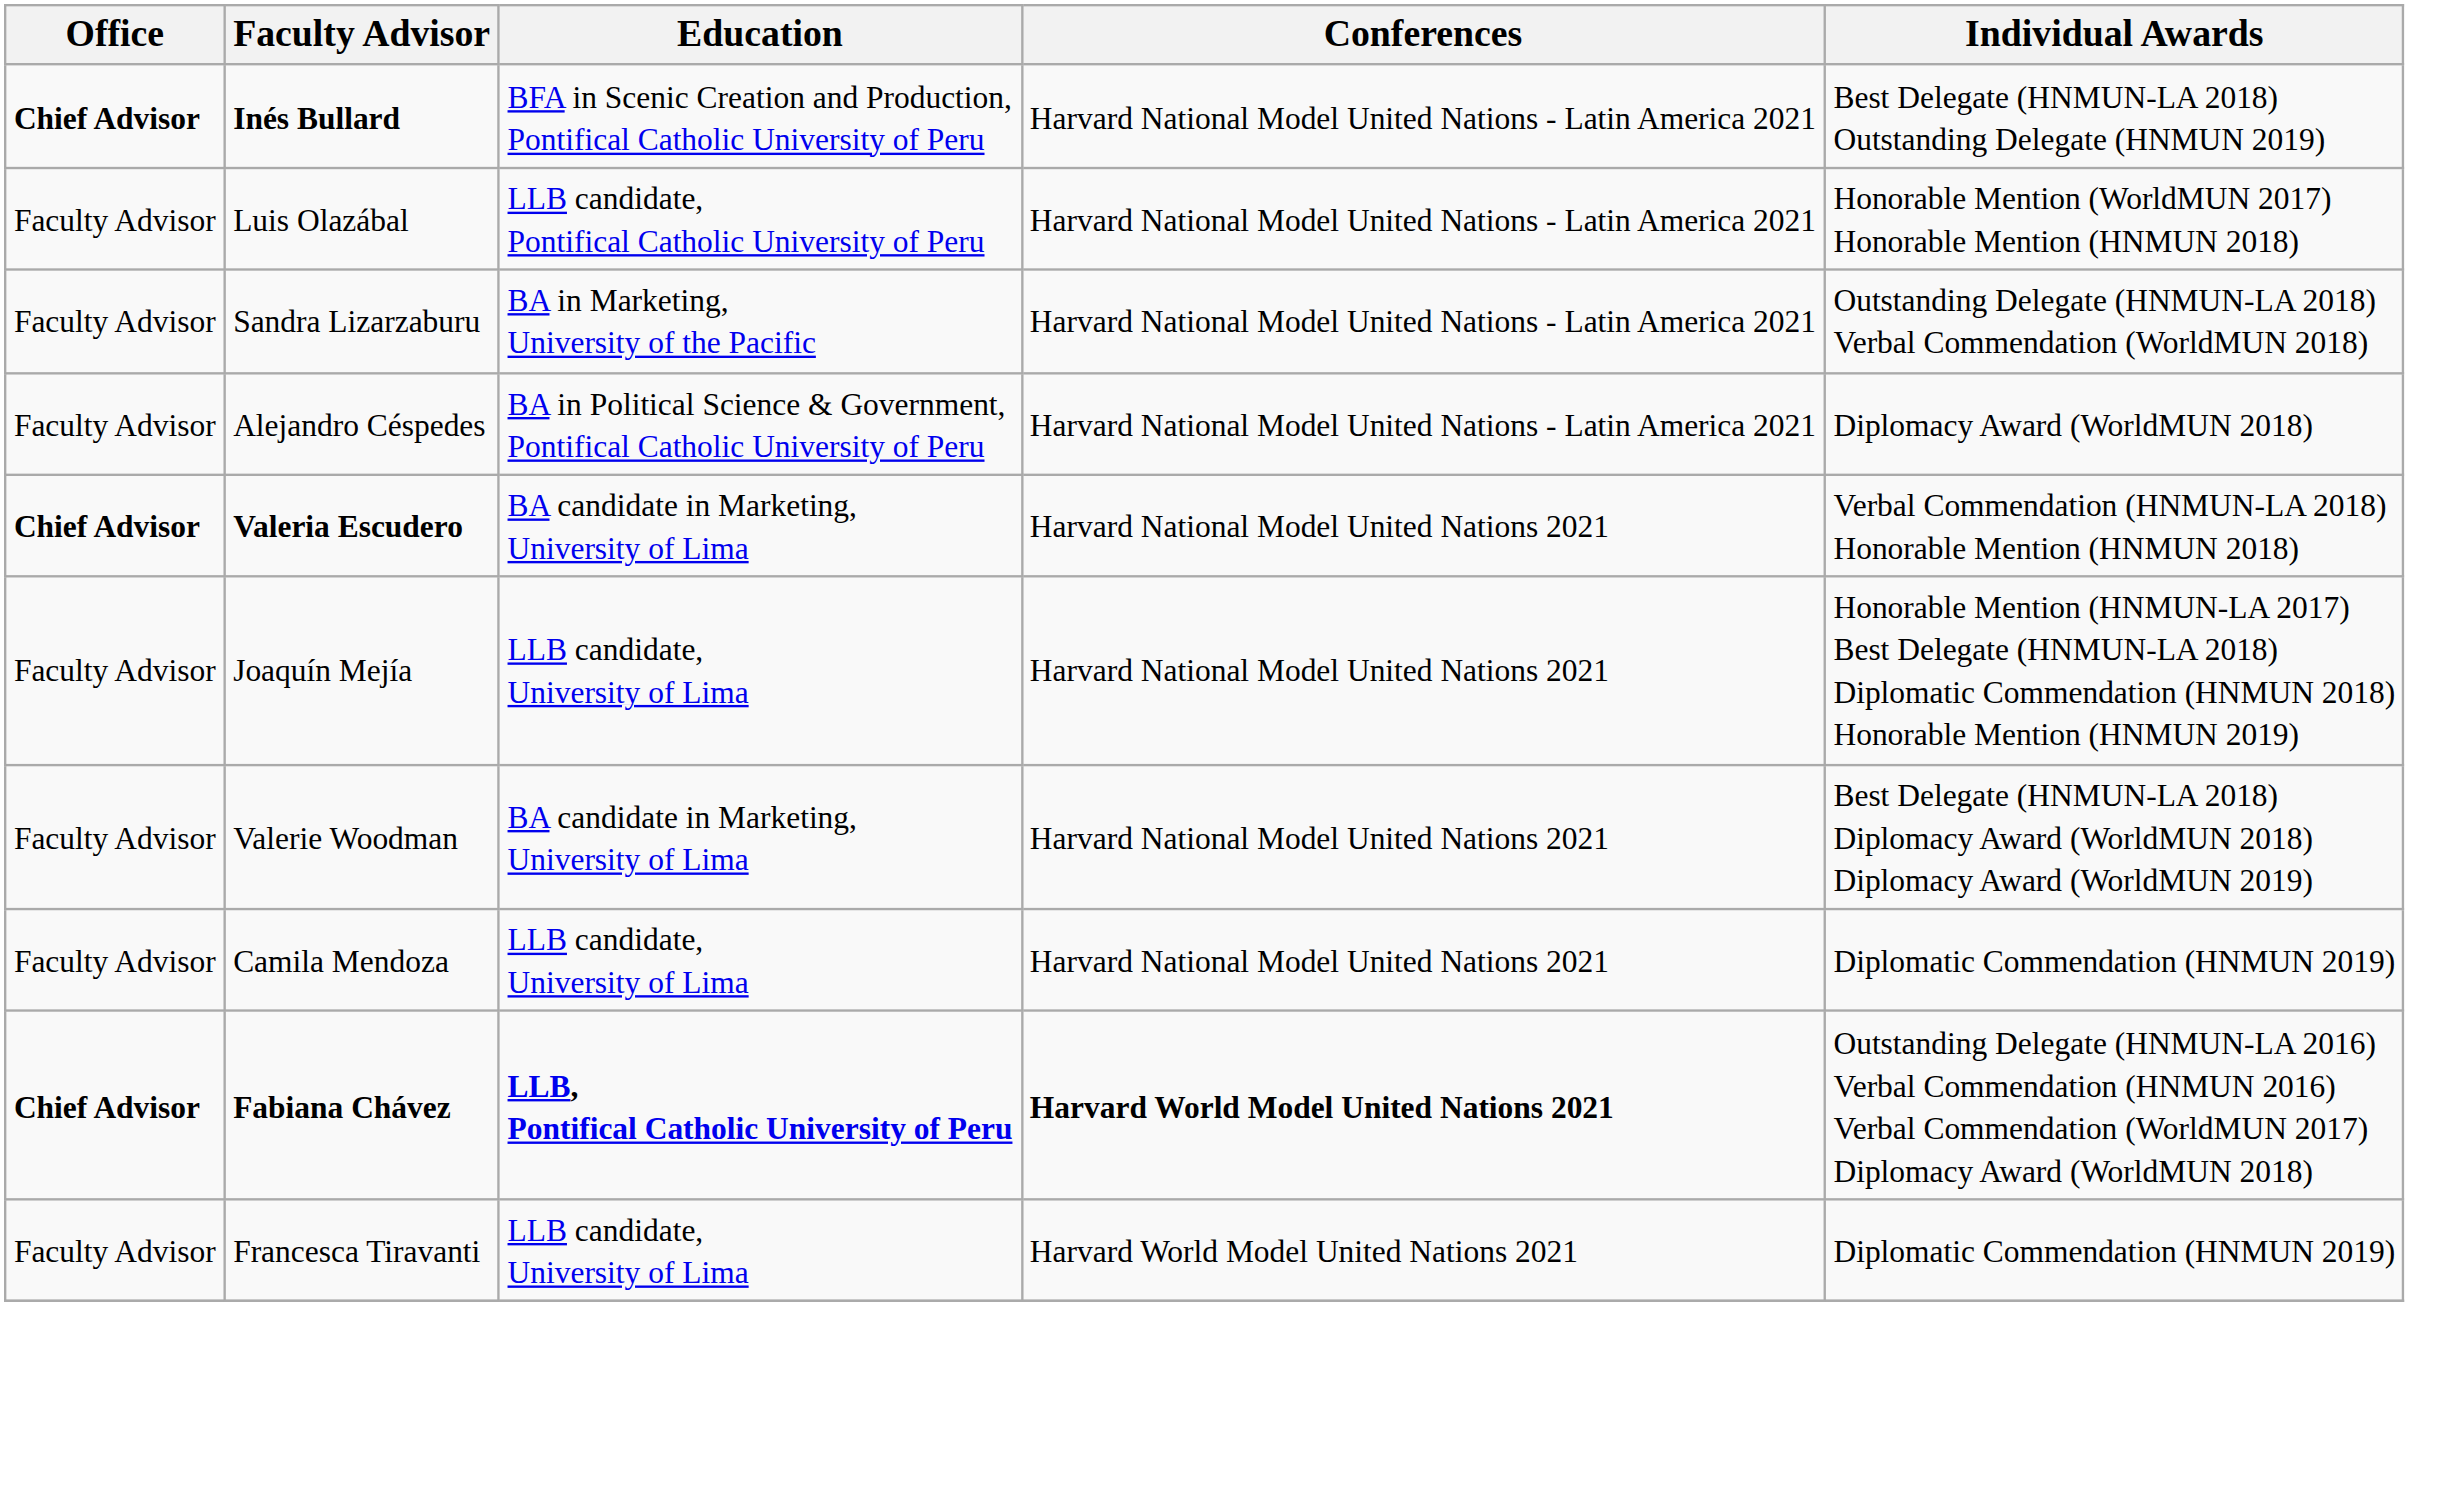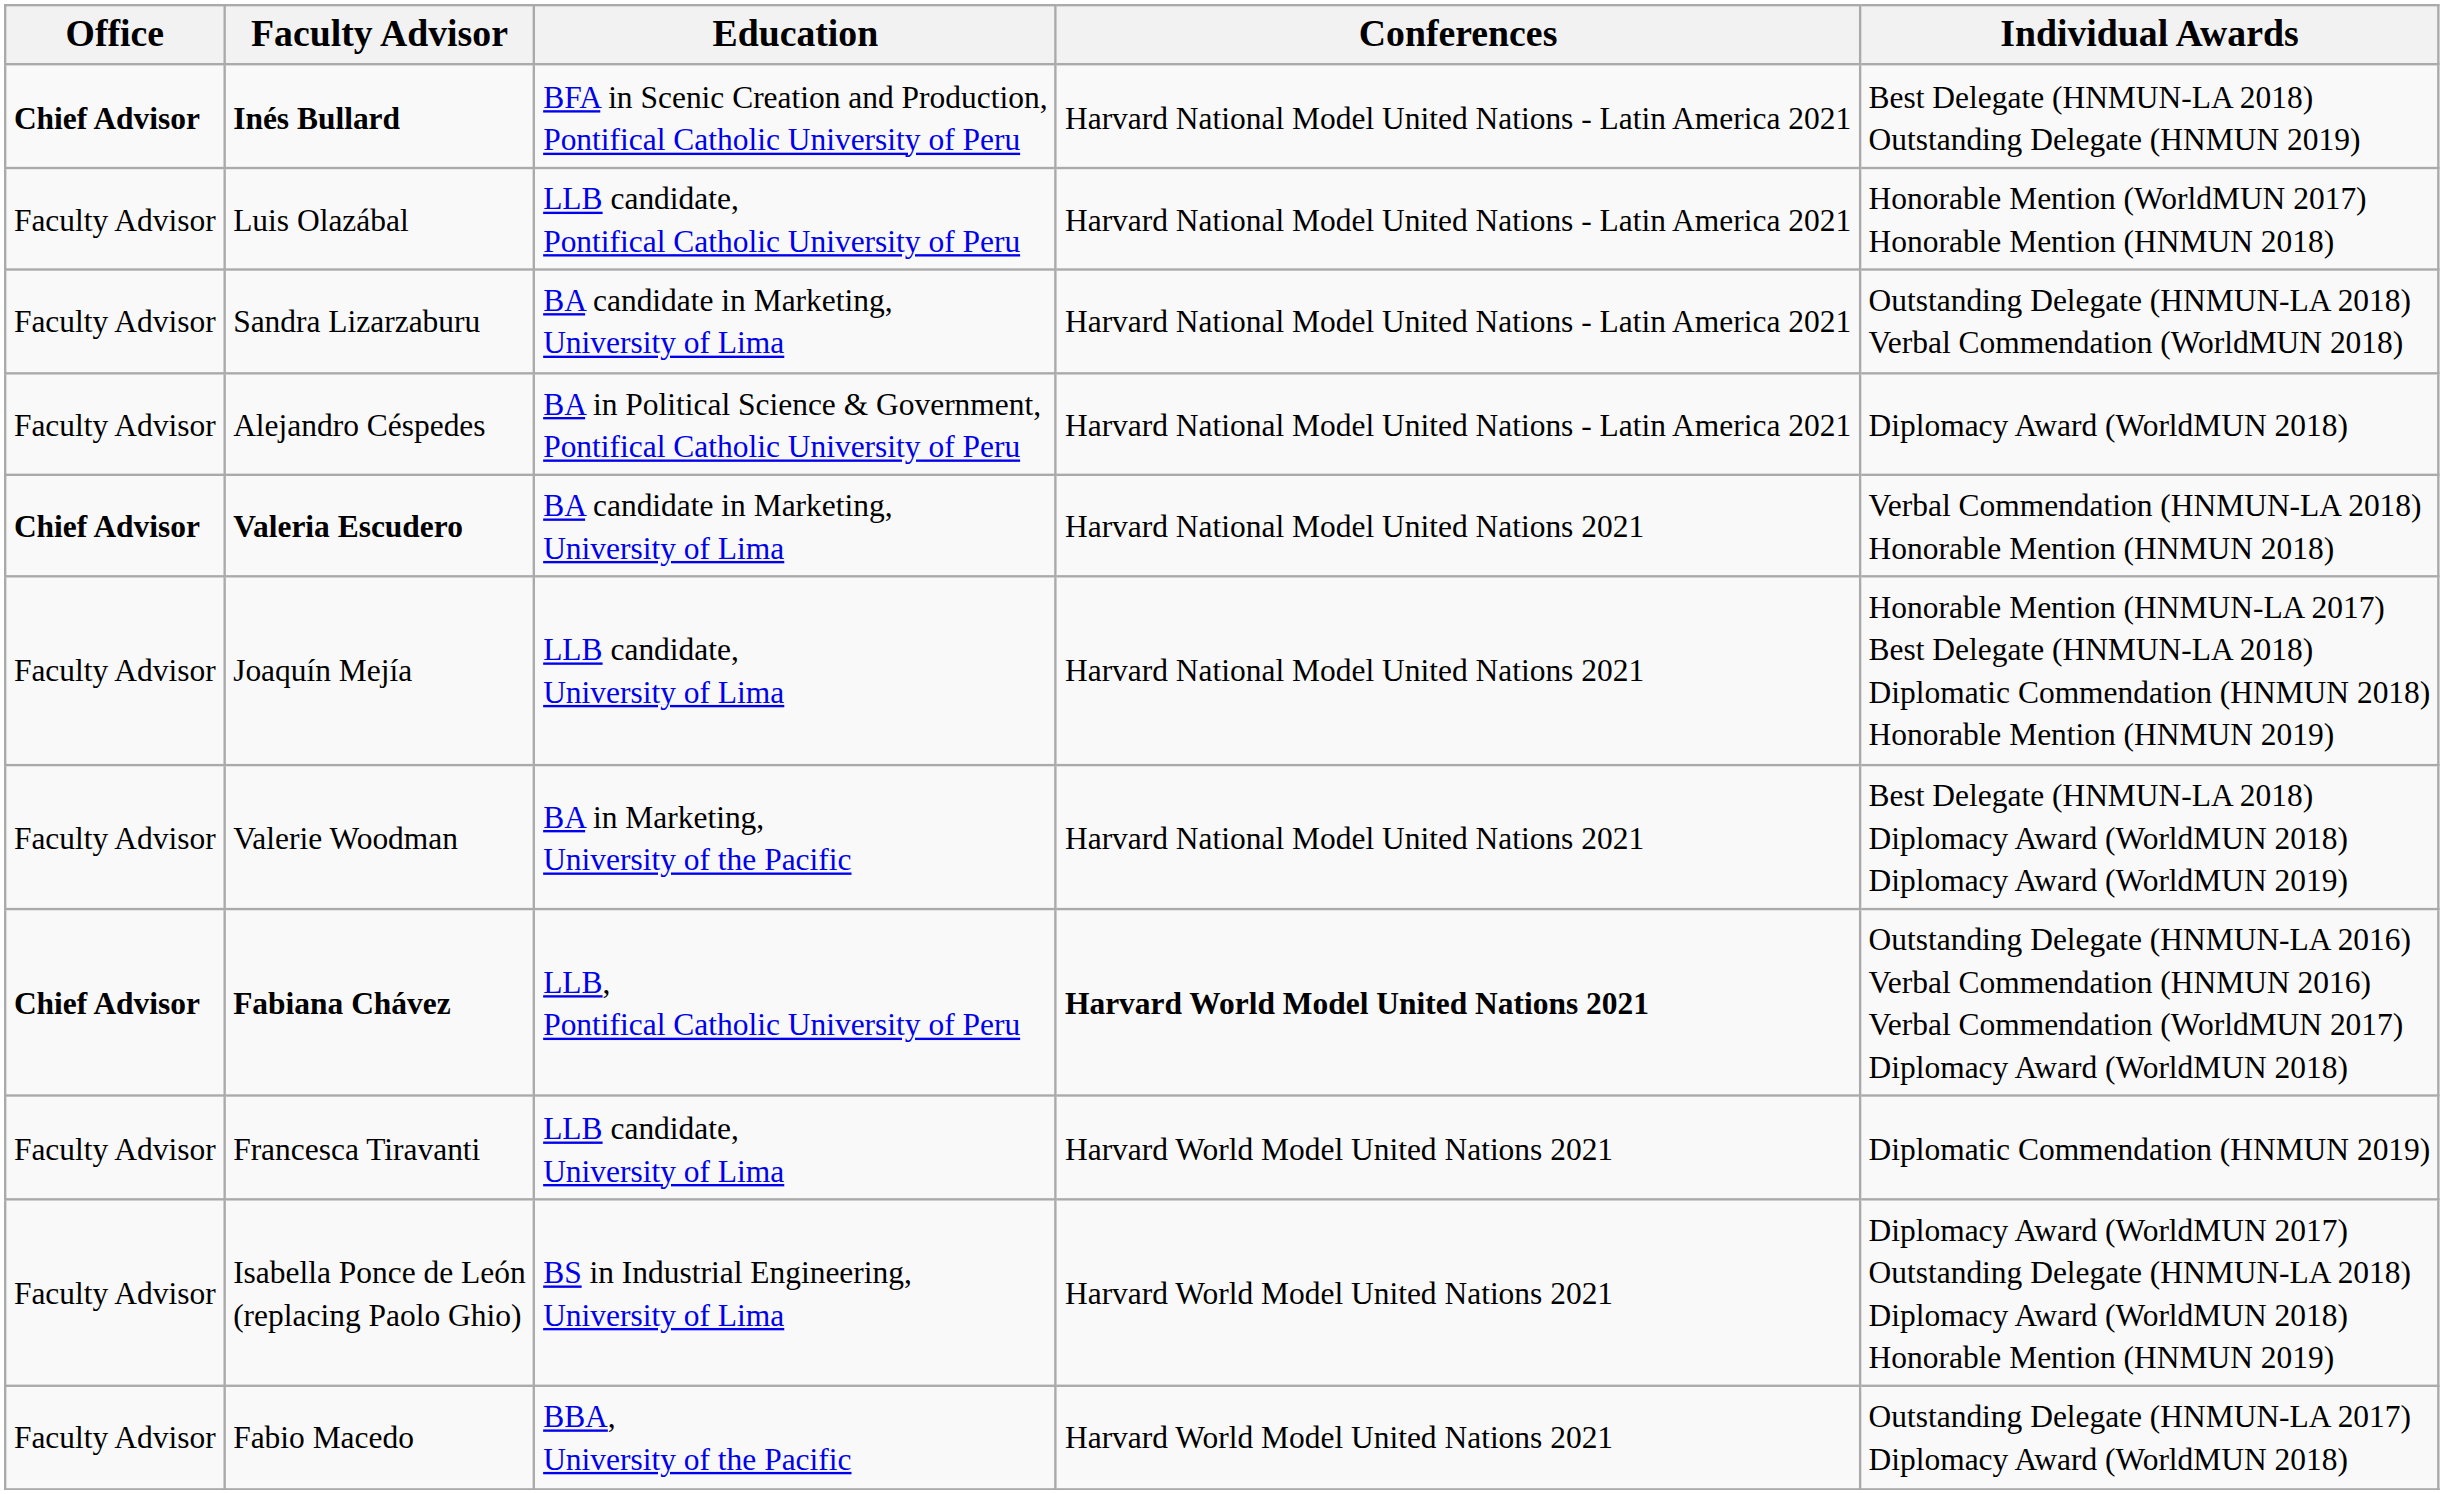 <table class="wikitable sortable" style="text-align:left">
 <tr>
 <th>Office</th>
 <th>Faculty Advisor</th>
 <th>Education</th>
 <th>Conferences</th>
 <th>Individual Awards</th>
 </tr>
 <tr>
 <td><small><strong>Chief Advisor</strong></small></td>
 <td><small><strong>Inés Bullard</strong></small></td>
 <td><small><a href='#'>BFA</a> in Scenic Creation and Production,<br> <a href='#'>Pontifical Catholic University of Peru</a></small></td>
 <td><small> Harvard National Model United Nations - Latin America 2021</small></td>
 <td><small>Best Delegate (HNMUN-LA 2018)<br>Outstanding Delegate (HNMUN 2019)</small></td>
 </tr>
 <tr>
 <td><small>Faculty Advisor</small></td>
 <td><small>Luis Olazábal</small></td>
 <td><small><a href='#'>LLB</a> candidate,<br> <a href='#'>Pontifical Catholic University of Peru</a></small></td>
 <td><small> Harvard National Model United Nations - Latin America 2021</small></td>
 <td><small>Honorable Mention (WorldMUN 2017)<br>Honorable Mention (HNMUN 2018)</small></td>
 </tr>
 <tr>
 <td><small>Faculty Advisor</small></td>
 <td><small>Sandra Lizarzaburu</small></td>
-<td><small><a href='#'>BA</a> in Marketing,<br>  <a href='#'>University of the Pacific</a></small></td>
+<td><small><a href='#'>BA</a> candidate in Marketing,<br>  <a href='#'>University of Lima</a></small></td>
 <td><small> Harvard National Model United Nations - Latin America 2021</small></td>
 <td><small>Outstanding Delegate (HNMUN-LA 2018)<br>Verbal Commendation (WorldMUN 2018)</small></td>
 </tr>
 <tr>
 <td><small>Faculty Advisor</small></td>
 <td><small>Alejandro Céspedes</small></td>
 <td><small><a href='#'>BA</a> in Political Science & Government,<br> <a href='#'>Pontifical Catholic University of Peru</a></small></td>
 <td><small> Harvard National Model United Nations - Latin America 2021</small></td>
 <td><small>Diplomacy Award (WorldMUN 2018)</small></td>
 </tr>
 <tr>
 <td><small><strong>Chief Advisor</strong></small></td>
 <td><small><strong>Valeria Escudero</strong></small></td>
 <td><small><a href='#'>BA</a> candidate in Marketing,<br>  <a href='#'>University of Lima</a></small></td>
 <td><small> Harvard National Model United Nations 2021</small></td>
 <td><small>Verbal Commendation (HNMUN-LA 2018)<br>Honorable Mention (HNMUN 2018)</small></td>
 </tr>
 <tr>
 <td><small>Faculty Advisor</small></td>
 <td><small>Joaquín Mejía</small></td>
 <td><small><a href='#'>LLB</a> candidate,<br>  <a href='#'>University of Lima</a></small></td>
 <td><small> Harvard National Model United Nations 2021</small></td>
 <td><small>Honorable Mention (HNMUN-LA 2017)<br>Best Delegate (HNMUN-LA 2018)<br>Diplomatic Commendation (HNMUN 2018)<br>Honorable Mention (HNMUN 2019)</small></td>
 </tr>
 <tr>
 <td><small>Faculty Advisor</small></td>
 <td><small>Valerie Woodman</small></td>
-<td><small><a href='#'>BA</a> candidate in Marketing,<br>  <a href='#'>University of Lima</a></small></td>
+<td><small><a href='#'>BA</a> in Marketing,<br>  <a href='#'>University of the Pacific</a></small></td>
 <td><small> Harvard National Model United Nations 2021</small></td>
 <td><small>Best Delegate (HNMUN-LA 2018)<br>Diplomacy Award (WorldMUN 2018)<br>Diplomacy Award (WorldMUN 2019)</small></td>
 </tr>
 <tr>
-<td><small>Faculty Advisor</small></td>
-<td><small>Camila Mendoza</small></td>
-<td><small><a href='#'>LLB</a> candidate,<br>  <a href='#'>University of Lima</a></small></td>
-<td><small> Harvard National Model United Nations 2021</small></td>
-<td><small>Diplomatic Commendation (HNMUN 2019)</small></td>
-</tr>
-<tr>
 <td><small><strong>Chief Advisor</strong></small></td>
 <td><small><strong>Fabiana Chávez</strong></small></td>
-<td><strong><small><a href='#'>LLB</a>,<br> <a href='#'>Pontifical Catholic University of Peru</a></small></strong></td>
+<td><small><a href='#'>LLB</a>,<br> <a href='#'>Pontifical Catholic University of Peru</a></small></td>
 <td><strong><small> Harvard World Model United Nations 2021</small></strong></td>
 <td><small>Outstanding Delegate (HNMUN-LA 2016)<br>Verbal Commendation (HNMUN 2016)<br>Verbal Commendation (WorldMUN 2017)<br>Diplomacy Award (WorldMUN 2018)</small></td>
 </tr>
 <tr>
 <td><small>Faculty Advisor</small></td>
 <td><small>Francesca Tiravanti</small></td>
 <td><small><a href='#'>LLB</a> candidate,<br>  <a href='#'>University of Lima</a></small></td>
 <td><small> Harvard World Model United Nations 2021</small></td>
 <td><small>Diplomatic Commendation (HNMUN 2019)</small></td>
 </tr>
 <tr>
+<td><small>Faculty Advisor</small></td>
+<td><small>Isabella Ponce de León<br>(replacing Paolo Ghio)</small></td>
+<td><small><a href='#'>BS</a> in Industrial Engineering,<br>  <a href='#'>University of Lima</a></small></td>
+<td><small> Harvard World Model United Nations 2021</small></td>
+<td><small>Diplomacy Award (WorldMUN 2017)<br>Outstanding Delegate (HNMUN-LA 2018)<br>Diplomacy Award (WorldMUN 2018)<br>Honorable Mention (HNMUN 2019)</small></td>
+</tr>
+<tr>
+<td><small>Faculty Advisor</small></td>
+<td><small>Fabio Macedo</small></td>
+<td><small><a href='#'>BBA</a>,<br>  <a href='#'>University of the Pacific</a></small></td>
+<td><small> Harvard World Model United Nations 2021</small></td>
+<td><small>Outstanding Delegate (HNMUN-LA 2017)<br>Diplomacy Award (WorldMUN 2018)</small></td>
+</tr>
+<tr>
 </tr>
 </table>
